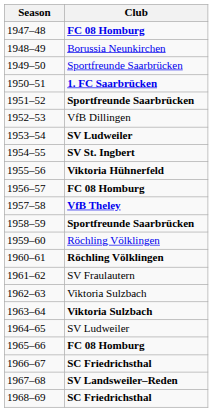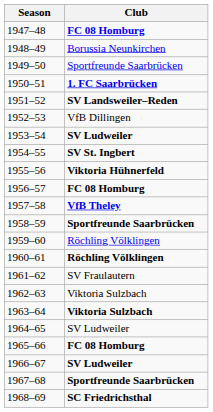 <table class="wikitable">
 <tr align="center" bgcolor="#dfdfdf">
 <th width="80">Season</th>
 <th width="200">Club</th>
 </tr>
 <tr>
 <td>1947–48</td>
 <td><strong><a href='#'>FC 08 Homburg</a></strong></td>
 </tr>
 <tr>
 <td>1948–49</td>
 <td><a href='#'>Borussia Neunkirchen</a></td>
 </tr>
 <tr>
 <td>1949–50</td>
 <td><a href='#'>Sportfreunde Saarbrücken</a></td>
 </tr>
 <tr>
 <td>1950–51</td>
 <td><strong><a href='#'>1. FC Saarbrücken</a></strong></td>
 </tr>
 <tr>
 <td>1951–52</td>
-<td><strong>Sportfreunde Saarbrücken</strong></td>
+<td><strong>SV Landsweiler–Reden</strong></td>
 </tr>
 <tr>
 <td>1952–53</td>
 <td>VfB Dillingen</td>
 </tr>
 <tr>
 <td>1953–54</td>
 <td><strong>SV Ludweiler</strong></td>
 </tr>
 <tr>
 <td>1954–55</td>
 <td><strong>SV St. Ingbert</strong></td>
 </tr>
 <tr>
 <td>1955–56</td>
 <td><strong>Viktoria Hühnerfeld</strong></td>
 </tr>
 <tr>
 <td>1956–57</td>
 <td><strong>FC 08 Homburg</strong></td>
 </tr>
 <tr>
 <td>1957–58</td>
 <td><strong><a href='#'>VfB Theley</a></strong></td>
 </tr>
 <tr>
 <td>1958–59</td>
 <td><strong>Sportfreunde Saarbrücken</strong></td>
 </tr>
 <tr>
 <td>1959–60</td>
 <td><a href='#'>Röchling Völklingen</a></td>
 </tr>
 <tr>
 <td>1960–61</td>
 <td><strong>Röchling Völklingen</strong></td>
 </tr>
 <tr>
 <td>1961–62</td>
 <td>SV Fraulautern</td>
 </tr>
 <tr>
 <td>1962–63</td>
 <td>Viktoria Sulzbach</td>
 </tr>
 <tr>
 <td>1963–64</td>
 <td><strong>Viktoria Sulzbach</strong></td>
 </tr>
 <tr>
 <td>1964–65</td>
 <td>SV Ludweiler</td>
 </tr>
 <tr>
 <td>1965–66</td>
 <td><strong>FC 08 Homburg</strong></td>
 </tr>
 <tr>
 <td>1966–67</td>
-<td><strong>SC Friedrichsthal</strong></td>
+<td><strong>SV Ludweiler</strong></td>
 </tr>
 <tr>
 <td>1967–68</td>
-<td><strong>SV Landsweiler–Reden</strong></td>
+<td><strong>Sportfreunde Saarbrücken</strong></td>
 </tr>
 <tr>
 <td>1968–69</td>
 <td><strong>SC Friedrichsthal</strong></td>
 </tr>
 </table>
